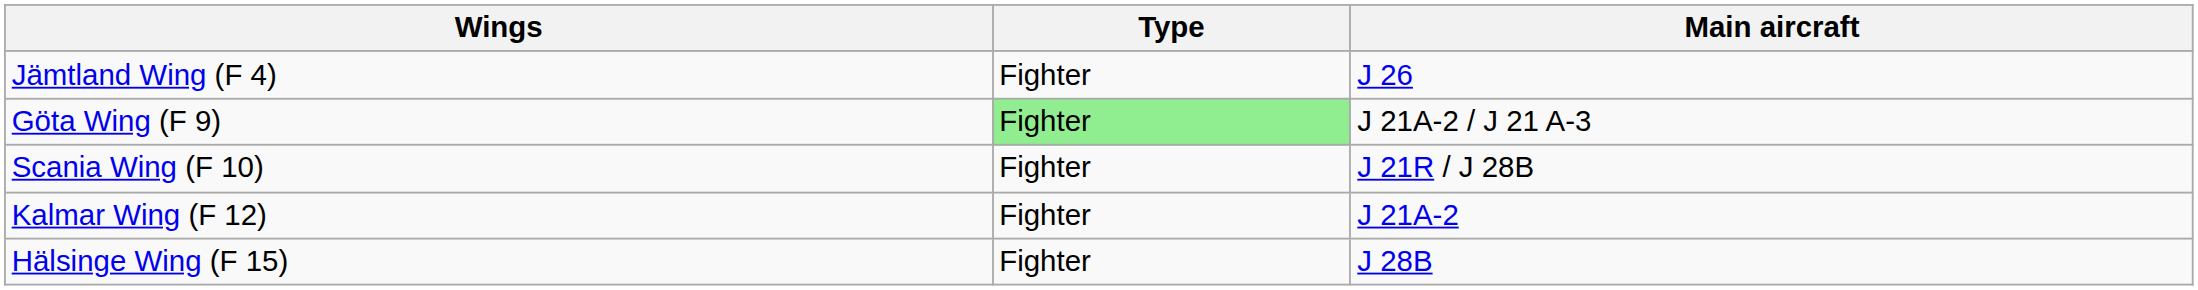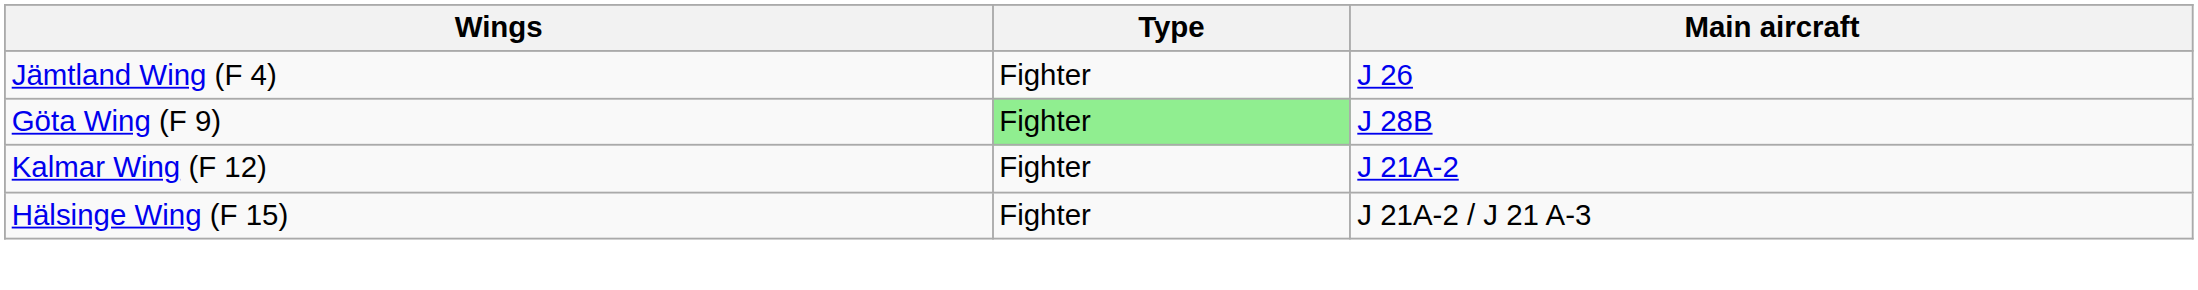 <table class="wikitable" width="60%">
 <tr>
 <th>Wings</th>
 <th>Type</th>
 <th>Main aircraft</th>
 </tr>
 <tr>
 <td><a href='#'>Jämtland Wing</a> (F 4)</td>
 <td>Fighter</td>
 <td><a href='#'>J 26</a></td>
 </tr>
 <tr>
 <td><a href='#'>Göta Wing</a> (F 9)</td>
 <td style="background: lightgreen;">Fighter</td>
-<td>J 21A-2 / J 21 A-3</td>
-</tr>
-<tr>
-<td><a href='#'>Scania Wing</a> (F 10)</td>
-<td>Fighter</td>
-<td><a href='#'>J 21R</a> / J 28B</td>
+<td><a href='#'>J 28B</a></td>
 </tr>
 <tr>
 <td><a href='#'>Kalmar Wing</a> (F 12)</td>
 <td>Fighter</td>
 <td><a href='#'>J 21A-2</a></td>
 </tr>
 <tr>
 <td><a href='#'>Hälsinge Wing</a> (F 15)</td>
 <td>Fighter</td>
-<td><a href='#'>J 28B</a></td>
+<td>J 21A-2 / J 21 A-3</td>
 </tr>
 </table>
